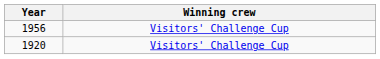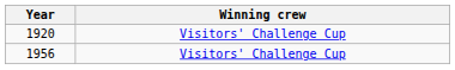 <table class="wikitable" style="text-align:center">
 <tr>
 <th width=70>Year</th>
 <th width=400>Winning crew</th>
 </tr>
 <tr>
+<td>1920</td>
+<td><a href='#'>Visitors' Challenge Cup</a></td>
+</tr>
+<tr>
 <td>1956</td>
 <td><a href='#'>Visitors' Challenge Cup</a></td>
 </tr>
-<tr>
-<td>1920</td>
-<td><a href='#'>Visitors' Challenge Cup</a></td>
-</tr>
 </table>
